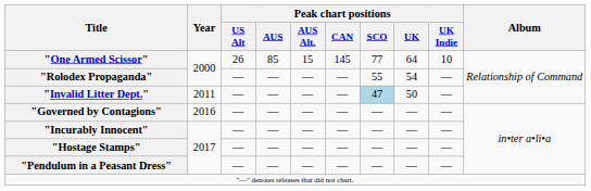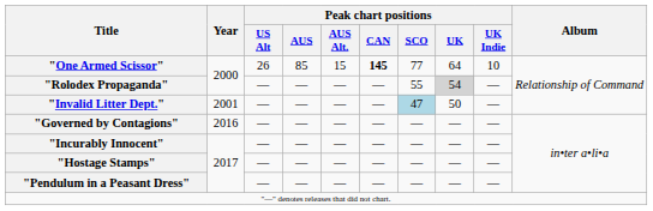 <table class="wikitable plainrowheaders" style="text-align:center;" border="1">
 <tr>
 <th scope="col" rowspan="2" style="width:16em;">Title</th>
 <th scope="col" rowspan="2" style="width:2.5em;">Year</th>
 <th scope="col" colspan="7">Peak chart positions</th>
 <th scope="col" rowspan="2">Album</th>
 </tr>
 <tr>
 <th scope="col" style="width:3em;font-size:90%;"><a href='#'>US<br>Alt</a><br></th>
 <th scope="col" style="width:3em;font-size:90%;"><a href='#'>AUS</a><br></th>
 <th scope="col" style="width:3em;font-size:90%;"><a href='#'>AUS<br>Alt.</a><br></th>
 <th scope="col" style="width:3em;font-size:90%;"><a href='#'>CAN</a><br></th>
 <th scope="col" style="width:3em;font-size:90%;"><a href='#'>SCO</a><br></th>
 <th scope="col" style="width:3em;font-size:90%;"><a href='#'>UK</a><br></th>
 <th scope="col" style="width:3em;font-size:90%;"><a href='#'>UK<br>Indie</a> <br></th>
 </tr>
 <tr>
 <th scope="row">"<a href='#'>One Armed Scissor</a>"</th>
 <td rowspan="2">2000</td>
 <td>26</td>
 <td>85</td>
 <td>15</td>
-<td>145</td>
+<td><strong>145</strong></td>
 <td>77</td>
 <td>64</td>
 <td>10</td>
 <td rowspan="3"><em>Relationship of Command</em></td>
 </tr>
 <tr>
 <th scope="row">"Rolodex Propaganda"</th>
 <td>—</td>
 <td>—</td>
 <td>—</td>
 <td>—</td>
 <td>55</td>
-<td>54</td>
+<td style="background: lightgrey;">54</td>
 <td>—</td>
 </tr>
 <tr>
 <th scope="row">"<a href='#'>Invalid Litter Dept.</a>"</th>
-<td>2011</td>
+<td>2001</td>
 <td>—</td>
 <td>—</td>
 <td>—</td>
 <td>—</td>
 <td style="background: lightblue;">47</td>
 <td>50</td>
 <td>—</td>
 </tr>
 <tr>
 <th scope="row">"Governed by Contagions"</th>
 <td>2016</td>
 <td>—</td>
 <td>—</td>
 <td>—</td>
 <td>—</td>
 <td>—</td>
 <td>—</td>
 <td>—</td>
 <td rowspan="4"><em>in•ter a•li•a</em></td>
 </tr>
 <tr>
 <th scope="row">"Incurably Innocent"</th>
 <td rowspan="3">2017</td>
 <td>—</td>
 <td>—</td>
 <td>—</td>
 <td>—</td>
 <td>—</td>
 <td>—</td>
 <td>—</td>
 </tr>
 <tr>
 <th scope="row">"Hostage Stamps"</th>
 <td>—</td>
 <td>—</td>
 <td>—</td>
 <td>—</td>
 <td>—</td>
 <td>—</td>
 <td>—</td>
 </tr>
 <tr>
 <th scope="row">"Pendulum in a Peasant Dress"</th>
 <td>—</td>
 <td>—</td>
 <td>—</td>
 <td>—</td>
 <td>—</td>
 <td>—</td>
 <td>—</td>
 </tr>
 <tr>
 <td align="center" colspan="10" style="font-size: 8pt">"—" denotes releases that did not chart.</td>
 </tr>
 </table>
